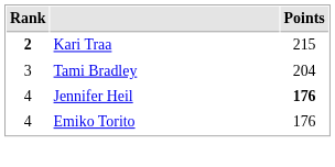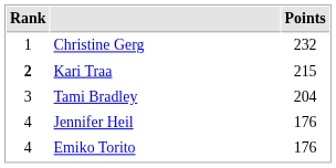 <table cellspacing="1" cellpadding="3" style="border:1px solid #AAAAAA;font-size:86%">
 <tr bgcolor="#E4E4E4">
 <th style="border-bottom:1px solid #AAAAAA" width=10>Rank</th>
 <th style="border-bottom:1px solid #AAAAAA" width=200></th>
 <th style="border-bottom:1px solid #AAAAAA" width=20>Points</th>
+</tr>
+<tr>
+<td align="center">1</td>
+<td> <a href='#'>Christine Gerg</a></td>
+<td align=center>232</td>
 </tr>
 <tr>
 <td align="center"><strong>2</strong></td>
 <td> <a href='#'>Kari Traa</a></td>
 <td align=center>215</td>
 </tr>
 <tr>
 <td align="center">3</td>
 <td> <a href='#'>Tami Bradley</a></td>
 <td align=center>204</td>
 </tr>
 <tr>
 <td align="center">4</td>
 <td> <a href='#'>Jennifer Heil</a></td>
-<td align=center><strong>176</strong></td>
+<td align=center>176</td>
 </tr>
 <tr>
 <td align="center">4</td>
 <td> <a href='#'>Emiko Torito</a></td>
 <td align=center>176</td>
 </tr>
 </table>
